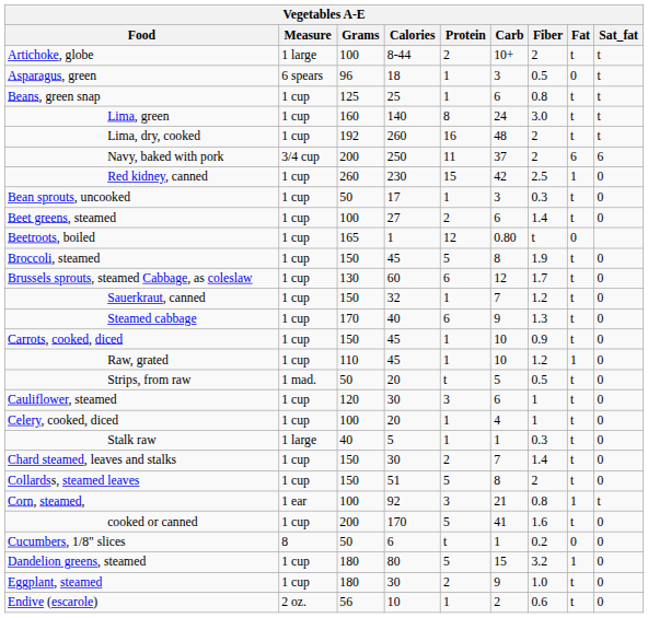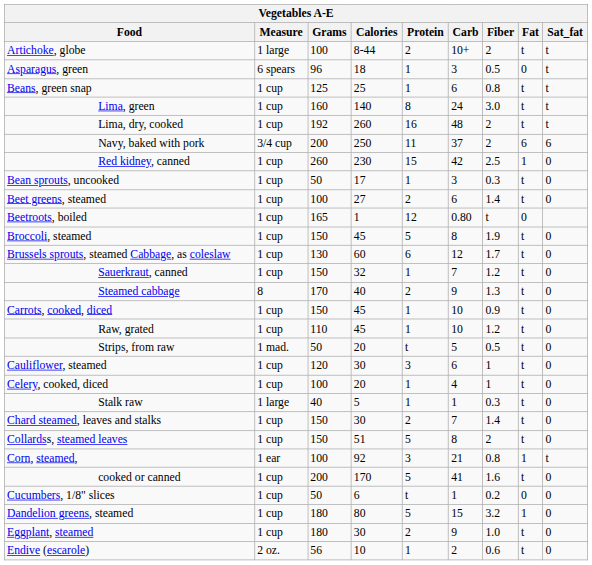 <table class="wikitable collapsible collapsed" style="min-width:50em">
 <tr>
 <th colspan=9>Vegetables A-E</th>
 </tr>
 <tr>
 <th>Food</th>
 <th>Measure</th>
 <th>Grams</th>
 <th>Calories</th>
 <th>Protein</th>
 <th>Carb</th>
 <th>Fiber</th>
 <th>Fat</th>
 <th>Sat_fat</th>
 </tr>
 <tr>
 <td><a href='#'>Artichoke</a>, globe</td>
 <td>1 large</td>
 <td>100</td>
 <td>8-44</td>
 <td>2</td>
 <td>10+</td>
 <td>2</td>
 <td>t</td>
 <td>t</td>
 </tr>
 <tr>
 <td><a href='#'>Asparagus</a>, green</td>
 <td>6 spears</td>
 <td>96</td>
 <td>18</td>
 <td>1</td>
 <td>3</td>
 <td>0.5</td>
 <td>0</td>
 <td>t</td>
 </tr>
 <tr>
 <td><a href='#'>Beans</a>, green snap</td>
 <td>1 cup</td>
 <td>125</td>
 <td>25</td>
 <td>1</td>
 <td>6</td>
 <td>0.8</td>
 <td>t</td>
 <td>t</td>
 </tr>
 <tr>
 <td style="padding-left:8em"><a href='#'>Lima</a>, green</td>
 <td>1 cup</td>
 <td>160</td>
 <td>140</td>
 <td>8</td>
 <td>24</td>
 <td>3.0</td>
 <td>t</td>
 <td>t</td>
 </tr>
 <tr>
 <td style="padding-left:8em">Lima, dry, cooked</td>
 <td>1 cup</td>
 <td>192</td>
 <td>260</td>
 <td>16</td>
 <td>48</td>
 <td>2</td>
 <td>t</td>
 <td>t</td>
 </tr>
 <tr>
 <td style="padding-left:8em">Navy, baked with pork</td>
 <td>3/4 cup</td>
 <td>200</td>
 <td>250</td>
 <td>11</td>
 <td>37</td>
 <td>2</td>
 <td>6</td>
 <td>6</td>
 </tr>
 <tr>
 <td style="padding-left:8em"><a href='#'>Red kidney</a>, canned</td>
 <td>1 cup</td>
 <td>260</td>
 <td>230</td>
 <td>15</td>
 <td>42</td>
 <td>2.5</td>
 <td>1</td>
 <td>0</td>
 </tr>
 <tr>
 <td><a href='#'>Bean sprouts</a>, uncooked</td>
 <td>1 cup</td>
 <td>50</td>
 <td>17</td>
 <td>1</td>
 <td>3</td>
 <td>0.3</td>
 <td>t</td>
 <td>0</td>
 </tr>
 <tr>
 <td><a href='#'>Beet greens</a>, steamed</td>
 <td>1 cup</td>
 <td>100</td>
 <td>27</td>
 <td>2</td>
 <td>6</td>
 <td>1.4</td>
 <td>t</td>
 <td>0</td>
 </tr>
 <tr>
 <td><a href='#'>Beetroots</a>, boiled</td>
 <td>1 cup</td>
 <td>165</td>
 <td>1</td>
 <td>12</td>
 <td>0.80</td>
 <td>t</td>
 <td>0</td>
 <td></td>
 </tr>
 <tr>
 <td><a href='#'>Broccoli</a>, steamed</td>
 <td>1 cup</td>
 <td>150</td>
 <td>45</td>
 <td>5</td>
 <td>8</td>
 <td>1.9</td>
 <td>t</td>
 <td>0</td>
 </tr>
 <tr>
 <td><a href='#'>Brussels sprouts</a>, steamed <a href='#'>Cabbage</a>, as <a href='#'>coleslaw</a></td>
 <td>1 cup</td>
 <td>130</td>
 <td>60</td>
 <td>6</td>
 <td>12</td>
 <td>1.7</td>
 <td>t</td>
 <td>0</td>
 </tr>
 <tr>
 <td style="padding-left:8em"><a href='#'>Sauerkraut</a>, canned</td>
 <td>1 cup</td>
 <td>150</td>
 <td>32</td>
 <td>1</td>
 <td>7</td>
 <td>1.2</td>
 <td>t</td>
 <td>0</td>
 </tr>
 <tr>
 <td style="padding-left:8em"><a href='#'>Steamed cabbage</a></td>
-<td>1 cup</td>
+<td>8</td>
 <td>170</td>
 <td>40</td>
-<td>6</td>
+<td>2</td>
 <td>9</td>
 <td>1.3</td>
 <td>t</td>
 <td>0</td>
 </tr>
 <tr>
 <td><a href='#'>Carrots</a>, <a href='#'>cooked</a>, <a href='#'>diced</a></td>
 <td>1 cup</td>
 <td>150</td>
 <td>45</td>
 <td>1</td>
 <td>10</td>
 <td>0.9</td>
 <td>t</td>
 <td>0</td>
 </tr>
 <tr>
 <td style="padding-left:8em">Raw, grated</td>
 <td>1 cup</td>
 <td>110</td>
 <td>45</td>
 <td>1</td>
 <td>10</td>
 <td>1.2</td>
-<td>1</td>
+<td>t</td>
 <td>0</td>
 </tr>
 <tr>
 <td style="padding-left:8em">Strips, from raw</td>
 <td>1 mad.</td>
 <td>50</td>
 <td>20</td>
 <td>t</td>
 <td>5</td>
 <td>0.5</td>
 <td>t</td>
 <td>0</td>
 </tr>
 <tr>
 <td><a href='#'>Cauliflower</a>, steamed</td>
 <td>1 cup</td>
 <td>120</td>
 <td>30</td>
 <td>3</td>
 <td>6</td>
 <td>1</td>
 <td>t</td>
 <td>0</td>
 </tr>
 <tr>
 <td><a href='#'>Celery</a>, cooked, diced</td>
 <td>1 cup</td>
 <td>100</td>
 <td>20</td>
 <td>1</td>
 <td>4</td>
 <td>1</td>
 <td>t</td>
 <td>0</td>
 </tr>
 <tr>
 <td style="padding-left:8em">Stalk raw</td>
 <td>1 large</td>
 <td>40</td>
 <td>5</td>
 <td>1</td>
 <td>1</td>
 <td>0.3</td>
 <td>t</td>
 <td>0</td>
 </tr>
 <tr>
 <td><a href='#'>Chard steamed</a>, leaves and stalks</td>
 <td>1 cup</td>
 <td>150</td>
 <td>30</td>
 <td>2</td>
 <td>7</td>
 <td>1.4</td>
 <td>t</td>
 <td>0</td>
 </tr>
 <tr>
 <td><a href='#'>Collards</a>s, <a href='#'>steamed leaves</a></td>
 <td>1 cup</td>
 <td>150</td>
 <td>51</td>
 <td>5</td>
 <td>8</td>
 <td>2</td>
 <td>t</td>
 <td>0</td>
 </tr>
 <tr>
 <td><a href='#'>Corn</a>, <a href='#'>steamed</a>,</td>
 <td>1 ear</td>
 <td>100</td>
 <td>92</td>
 <td>3</td>
 <td>21</td>
 <td>0.8</td>
 <td>1</td>
 <td>t</td>
 </tr>
 <tr>
 <td style="padding-left:8em">cooked or canned</td>
 <td>1 cup</td>
 <td>200</td>
 <td>170</td>
 <td>5</td>
 <td>41</td>
 <td>1.6</td>
 <td>t</td>
 <td>0</td>
 </tr>
 <tr>
 <td><a href='#'>Cucumbers</a>, 1/8" slices</td>
-<td>8</td>
+<td>1 cup</td>
 <td>50</td>
 <td>6</td>
 <td>t</td>
 <td>1</td>
 <td>0.2</td>
 <td>0</td>
 <td>0</td>
 </tr>
 <tr>
 <td><a href='#'>Dandelion greens</a>, steamed</td>
 <td>1 cup</td>
 <td>180</td>
 <td>80</td>
 <td>5</td>
 <td>15</td>
 <td>3.2</td>
 <td>1</td>
 <td>0</td>
 </tr>
 <tr>
 <td><a href='#'>Eggplant</a>, <a href='#'>steamed</a></td>
 <td>1 cup</td>
 <td>180</td>
 <td>30</td>
 <td>2</td>
 <td>9</td>
 <td>1.0</td>
 <td>t</td>
 <td>0</td>
 </tr>
 <tr>
 <td><a href='#'>Endive</a> (<a href='#'>escarole</a>)</td>
 <td>2 oz.</td>
 <td>56</td>
 <td>10</td>
 <td>1</td>
 <td>2</td>
 <td>0.6</td>
 <td>t</td>
 <td>0</td>
 </tr>
 </table>
